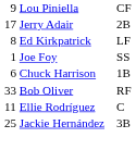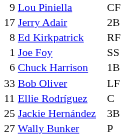 <table>
 <tr>
 <td>  9</td>
 <td><a href='#'>Lou Piniella</a></td>
 <td>CF</td>
 </tr>
 <tr>
 <td>17</td>
 <td><a href='#'>Jerry Adair</a></td>
 <td>2B</td>
 </tr>
 <tr>
 <td>  8</td>
 <td><a href='#'>Ed Kirkpatrick</a>    </td>
-<td>LF</td>
+<td>RF</td>
 </tr>
 <tr>
 <td>  1</td>
 <td><a href='#'>Joe Foy</a></td>
 <td>SS</td>
 </tr>
 <tr>
 <td>  6</td>
 <td><a href='#'>Chuck Harrison</a></td>
 <td>1B</td>
 </tr>
 <tr>
 <td>33</td>
 <td><a href='#'>Bob Oliver</a></td>
-<td>RF</td>
+<td>LF</td>
 </tr>
 <tr>
 <td>11</td>
 <td><a href='#'>Ellie Rodríguez</a></td>
 <td>C</td>
 </tr>
 <tr>
 <td>25</td>
 <td><a href='#'>Jackie Hernández</a>   </td>
 <td>3B</td>
 </tr>
 <tr>
+<td>27</td>
+<td><a href='#'>Wally Bunker</a>    </td>
+<td>P</td>
+</tr>
+<tr>
 </tr>
 </table>
